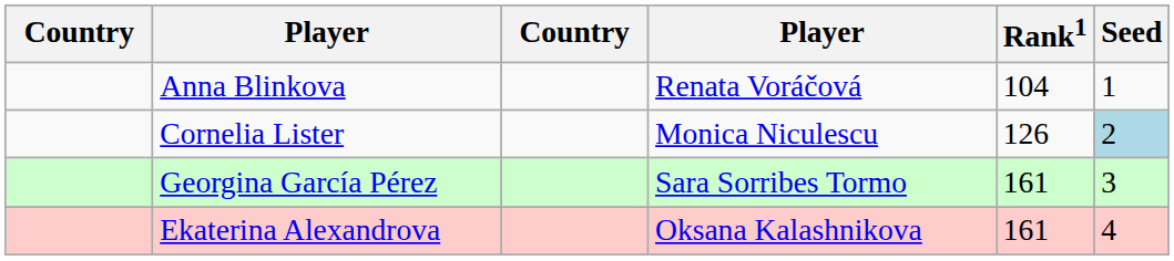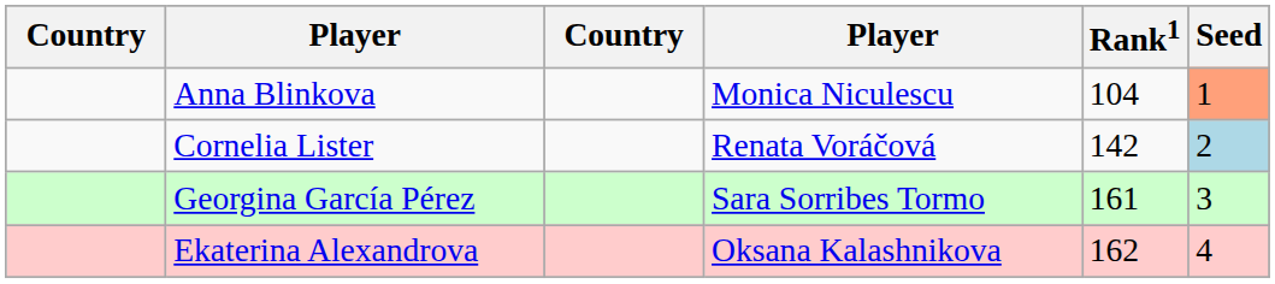 <table class="sortable wikitable">
 <tr>
 <th width="70">Country</th>
 <th width="175">Player</th>
 <th width="70">Country</th>
 <th width="175">Player</th>
 <th>Rank<sup>1</sup></th>
 <th>Seed</th>
 </tr>
 <tr>
 <td></td>
 <td><a href='#'>Anna Blinkova</a></td>
 <td></td>
-<td><a href='#'>Renata Voráčová</a></td>
+<td><a href='#'>Monica Niculescu</a></td>
 <td>104</td>
-<td>1</td>
+<td style="background: lightsalmon;">1</td>
 </tr>
 <tr>
 <td></td>
 <td><a href='#'>Cornelia Lister</a></td>
 <td></td>
-<td><a href='#'>Monica Niculescu</a></td>
-<td>126</td>
+<td><a href='#'>Renata Voráčová</a></td>
+<td>142</td>
 <td style="background: lightblue;">2</td>
 </tr>
 <tr style="background:#cfc;">
 <td></td>
 <td><a href='#'>Georgina García Pérez</a></td>
 <td></td>
 <td><a href='#'>Sara Sorribes Tormo</a></td>
 <td>161</td>
 <td>3</td>
 </tr>
 <tr style="background:#fcc;">
 <td></td>
 <td><a href='#'>Ekaterina Alexandrova</a></td>
 <td></td>
 <td><a href='#'>Oksana Kalashnikova</a></td>
-<td>161</td>
+<td>162</td>
 <td>4</td>
 </tr>
 </table>
